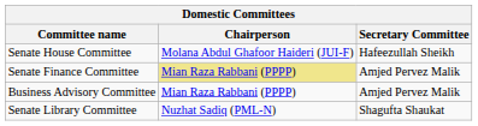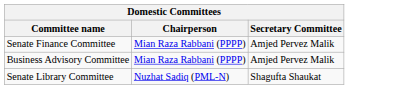 <table class="wikitable">
 <tr>
 <th colspan="3">Domestic Committees</th>
 </tr>
 <tr>
 <th>Committee name</th>
 <th>Chairperson</th>
 <th><strong>Secretary Committee</strong></th>
 </tr>
 <tr>
-<td>Senate House Committee</td>
-<td><a href='#'>Molana Abdul Ghafoor Haideri</a> (<a href='#'>JUI-F</a>)</td>
-<td>Hafeezullah Sheikh</td>
-</tr>
-<tr>
 <td>Senate Finance Committee</td>
-<td style="background: khaki;"><a href='#'>Mian Raza Rabbani</a> (<a href='#'>PPPP</a>)</td>
+<td><a href='#'>Mian Raza Rabbani</a> (<a href='#'>PPPP</a>)</td>
 <td>Amjed Pervez Malik</td>
 </tr>
 <tr>
 <td>Business Advisory Committee</td>
 <td><a href='#'>Mian Raza Rabbani</a> (<a href='#'>PPPP</a>)</td>
 <td>Amjed Pervez Malik</td>
 </tr>
 <tr>
 <td>Senate Library Committee</td>
 <td><a href='#'>Nuzhat Sadiq</a> (<a href='#'>PML-N</a>)</td>
 <td>Shagufta Shaukat</td>
 </tr>
 </table>
